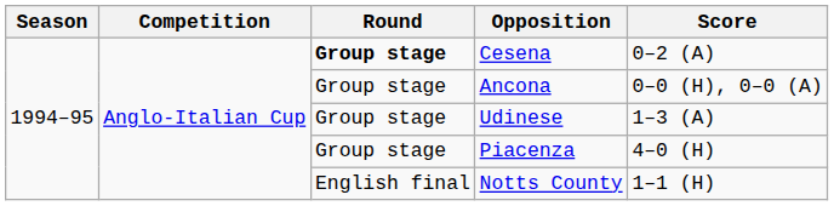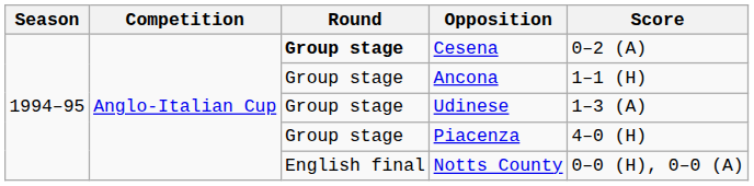 <table class="wikitable">
 <tr>
 <th>Season</th>
 <th>Competition</th>
 <th>Round</th>
 <th>Opposition</th>
 <th>Score</th>
 </tr>
 <tr>
 <td rowspan="5">1994–95</td>
 <td rowspan="5"><a href='#'>Anglo-Italian Cup</a></td>
 <td><strong>Group stage</strong></td>
 <td> <a href='#'>Cesena</a></td>
 <td>0–2 (A)</td>
 </tr>
 <tr>
 <td>Group stage</td>
 <td> <a href='#'>Ancona</a></td>
-<td>0–0 (H), 0–0 (A)</td>
+<td>1–1 (H)</td>
 </tr>
 <tr>
 <td>Group stage</td>
 <td> <a href='#'>Udinese</a></td>
 <td>1–3 (A)</td>
 </tr>
 <tr>
 <td>Group stage</td>
 <td> <a href='#'>Piacenza</a></td>
 <td>4–0 (H)</td>
 </tr>
 <tr>
 <td>English final</td>
 <td> <a href='#'>Notts County</a></td>
-<td>1–1 (H)</td>
+<td>0–0 (H), 0–0 (A)</td>
 </tr>
 </table>
